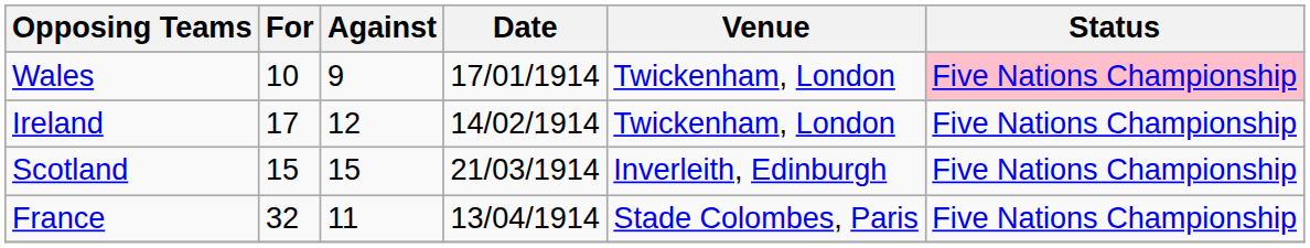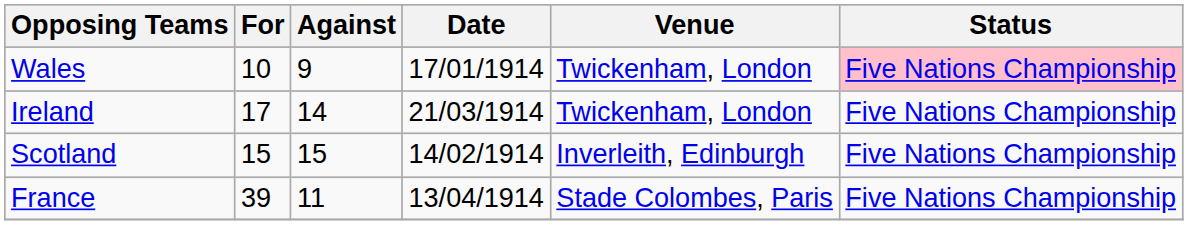 <table class="wikitable">
 <tr>
 <th>Opposing Teams</th>
 <th>For</th>
 <th>Against</th>
 <th>Date</th>
 <th>Venue</th>
 <th>Status</th>
 </tr>
 <tr>
 <td><a href='#'>Wales</a></td>
 <td>10</td>
 <td>9</td>
 <td>17/01/1914</td>
 <td><a href='#'>Twickenham</a>, <a href='#'>London</a></td>
 <td style="background: pink;"><a href='#'>Five Nations Championship</a></td>
 </tr>
 <tr>
 <td><a href='#'>Ireland</a></td>
 <td>17</td>
-<td>12</td>
-<td>14/02/1914</td>
+<td>14</td>
+<td>21/03/1914</td>
 <td><a href='#'>Twickenham</a>, <a href='#'>London</a></td>
 <td><a href='#'>Five Nations Championship</a></td>
 </tr>
 <tr>
 <td><a href='#'>Scotland</a></td>
 <td>15</td>
 <td>15</td>
-<td>21/03/1914</td>
+<td>14/02/1914</td>
 <td><a href='#'>Inverleith</a>, <a href='#'>Edinburgh</a></td>
 <td><a href='#'>Five Nations Championship</a></td>
 </tr>
 <tr>
 <td><a href='#'>France</a></td>
-<td>32</td>
+<td>39</td>
 <td>11</td>
 <td>13/04/1914</td>
 <td><a href='#'>Stade Colombes</a>, <a href='#'>Paris</a></td>
 <td><a href='#'>Five Nations Championship</a></td>
 </tr>
 <tr>
 </tr>
 </table>
